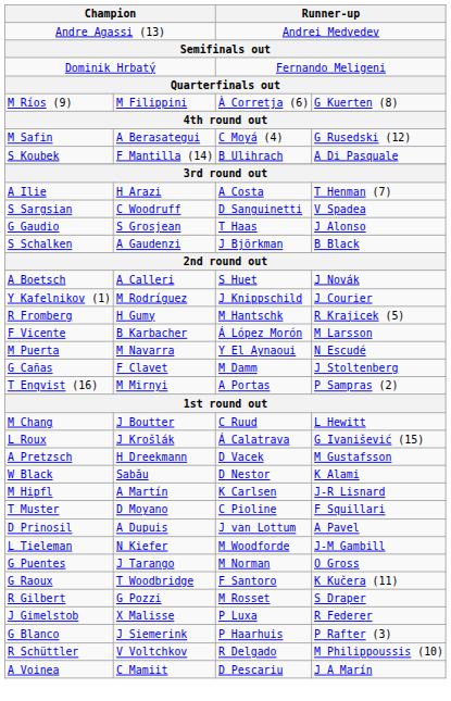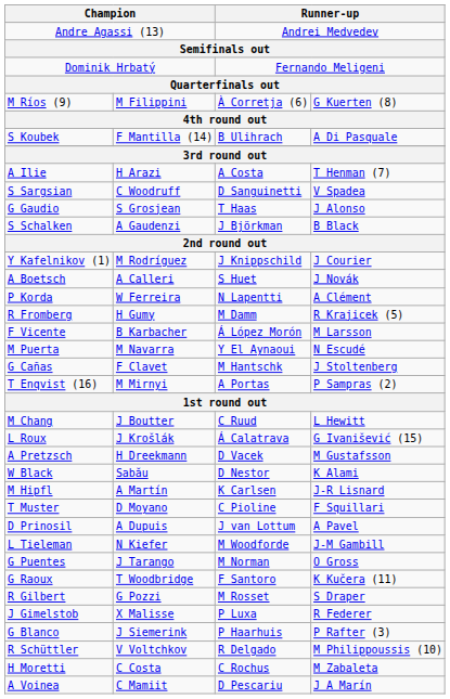 <table class="wikitable collapsible collapsed" style="font-size: 80%;">
 <tr>
 <th colspan="2"><strong>Champion</strong></th>
 <th colspan="2">Runner-up</th>
 </tr>
 <tr>
 <td align="center" colspan="2"> <a href='#'>Andre Agassi</a> (13)</td>
 <td align="center" colspan="2"> <a href='#'>Andrei Medvedev</a></td>
 </tr>
 <tr>
 <th colspan="4">Semifinals out</th>
 </tr>
 <tr>
 <td align="center" colspan="2"> <a href='#'>Dominik Hrbatý</a></td>
 <td align="center" colspan="2"> <a href='#'>Fernando Meligeni</a></td>
 </tr>
 <tr>
 <th colspan="4">Quarterfinals out</th>
 </tr>
 <tr>
 <td> <a href='#'>M Ríos</a> (9)</td>
 <td> <a href='#'>M Filippini</a></td>
 <td> <a href='#'>À Corretja</a> (6)</td>
 <td> <a href='#'>G Kuerten</a> (8)</td>
 </tr>
 <tr>
 <th colspan="4">4th round out</th>
-</tr>
-<tr>
-<td> <a href='#'>M Safin</a></td>
-<td> <a href='#'>A Berasategui</a></td>
-<td> <a href='#'>C Moyá</a> (4)</td>
-<td> <a href='#'>G Rusedski</a> (12)</td>
 </tr>
 <tr>
 <td> <a href='#'>S Koubek</a></td>
 <td> <a href='#'>F Mantilla</a> (14)</td>
 <td> <a href='#'>B Ulihrach</a></td>
 <td> <a href='#'>A Di Pasquale</a></td>
 </tr>
 <tr>
 </tr>
 <tr>
 <th colspan="4">3rd round out</th>
 </tr>
 <tr>
 <td> <a href='#'>A Ilie</a></td>
 <td> <a href='#'>H Arazi</a></td>
 <td> <a href='#'>A Costa</a></td>
 <td> <a href='#'>T Henman</a> (7)</td>
 </tr>
 <tr>
 <td> <a href='#'>S Sargsian</a></td>
 <td> <a href='#'>C Woodruff</a></td>
 <td> <a href='#'>D Sanguinetti</a></td>
 <td> <a href='#'>V Spadea</a></td>
 </tr>
 <tr>
 <td> <a href='#'>G Gaudio</a></td>
 <td> <a href='#'>S Grosjean</a></td>
 <td> <a href='#'>T Haas</a></td>
 <td> <a href='#'>J Alonso</a></td>
 </tr>
 <tr>
 <td> <a href='#'>S Schalken</a></td>
 <td> <a href='#'>A Gaudenzi</a></td>
 <td> <a href='#'>J Björkman</a></td>
 <td> <a href='#'>B Black</a></td>
 </tr>
 <tr>
 <th colspan="4">2nd round out</th>
 </tr>
 <tr>
+<td> <a href='#'>Y Kafelnikov</a> (1)</td>
+<td> <a href='#'>M Rodríguez</a></td>
+<td> <a href='#'>J Knippschild</a></td>
+<td> <a href='#'>J Courier</a></td>
+</tr>
+<tr>
 <td> <a href='#'>A Boetsch</a></td>
 <td> <a href='#'>A Calleri</a></td>
 <td> <a href='#'>S Huet</a></td>
 <td> <a href='#'>J Novák</a></td>
 </tr>
 <tr>
-<td> <a href='#'>Y Kafelnikov</a> (1)</td>
-<td> <a href='#'>M Rodríguez</a></td>
-<td> <a href='#'>J Knippschild</a></td>
-<td> <a href='#'>J Courier</a></td>
+<td> <a href='#'>P Korda</a></td>
+<td> <a href='#'>W Ferreira</a></td>
+<td> <a href='#'>N Lapentti</a></td>
+<td> <a href='#'>A Clément</a></td>
 </tr>
 <tr>
 <td> <a href='#'>R Fromberg</a></td>
 <td> <a href='#'>H Gumy</a></td>
-<td> <a href='#'>M Hantschk</a></td>
+<td> <a href='#'>M Damm</a></td>
 <td> <a href='#'>R Krajicek</a> (5)</td>
 </tr>
 <tr>
 <td> <a href='#'>F Vicente</a></td>
 <td> <a href='#'>B Karbacher</a></td>
 <td> <a href='#'>Á López Morón</a></td>
 <td> <a href='#'>M Larsson</a></td>
 </tr>
 <tr>
 <td> <a href='#'>M Puerta</a></td>
 <td> <a href='#'>M Navarra</a></td>
 <td> <a href='#'>Y El Aynaoui</a></td>
 <td> <a href='#'>N Escudé</a></td>
 </tr>
 <tr>
 <td> <a href='#'>G Cañas</a></td>
 <td> <a href='#'>F Clavet</a></td>
-<td> <a href='#'>M Damm</a></td>
+<td> <a href='#'>M Hantschk</a></td>
 <td> <a href='#'>J Stoltenberg</a></td>
 </tr>
 <tr>
 <td> <a href='#'>T Enqvist</a> (16)</td>
 <td> <a href='#'>M Mirnyi</a></td>
 <td> <a href='#'>A Portas</a></td>
 <td> <a href='#'>P Sampras</a> (2)</td>
 </tr>
 <tr>
 <th colspan="4">1st round out</th>
 </tr>
 <tr>
 <td> <a href='#'>M Chang</a></td>
 <td> <a href='#'>J Boutter</a></td>
 <td> <a href='#'>C Ruud</a></td>
 <td> <a href='#'>L Hewitt</a></td>
 </tr>
 <tr>
 <td> <a href='#'>L Roux</a></td>
 <td> <a href='#'>J Krošlák</a></td>
 <td> <a href='#'>Á Calatrava</a></td>
 <td> <a href='#'>G Ivanišević</a> (15)</td>
 </tr>
 <tr>
 <td> <a href='#'>A Pretzsch</a></td>
 <td> <a href='#'>H Dreekmann</a></td>
 <td> <a href='#'>D Vacek</a></td>
 <td> <a href='#'>M Gustafsson</a></td>
 </tr>
 <tr>
 <td> <a href='#'>W Black</a></td>
 <td> <a href='#'>Sabău</a></td>
 <td> <a href='#'>D Nestor</a></td>
 <td> <a href='#'>K Alami</a></td>
 </tr>
 <tr>
 <td> <a href='#'>M Hipfl</a></td>
 <td> <a href='#'>A Martín</a></td>
 <td> <a href='#'>K Carlsen</a></td>
 <td> <a href='#'>J-R Lisnard</a></td>
 </tr>
 <tr>
 <td> <a href='#'>T Muster</a></td>
 <td> <a href='#'>D Moyano</a></td>
 <td> <a href='#'>C Pioline</a></td>
 <td> <a href='#'>F Squillari</a></td>
 </tr>
 <tr>
 <td> <a href='#'>D Prinosil</a></td>
 <td> <a href='#'>A Dupuis</a></td>
 <td> <a href='#'>J van Lottum</a></td>
 <td> <a href='#'>A Pavel</a></td>
 </tr>
 <tr>
 <td> <a href='#'>L Tieleman</a></td>
 <td> <a href='#'>N Kiefer</a></td>
 <td> <a href='#'>M Woodforde</a></td>
 <td> <a href='#'>J-M Gambill</a></td>
 </tr>
 <tr>
 <td> <a href='#'>G Puentes</a></td>
 <td> <a href='#'>J Tarango</a></td>
 <td> <a href='#'>M Norman</a></td>
 <td> <a href='#'>O Gross</a></td>
 </tr>
 <tr>
 <td> <a href='#'>G Raoux</a></td>
 <td> <a href='#'>T Woodbridge</a></td>
 <td> <a href='#'>F Santoro</a></td>
 <td> <a href='#'>K Kučera</a> (11)</td>
 </tr>
 <tr>
 <td> <a href='#'>R Gilbert</a></td>
 <td> <a href='#'>G Pozzi</a></td>
 <td> <a href='#'>M Rosset</a></td>
 <td> <a href='#'>S Draper</a></td>
 </tr>
 <tr>
 <td> <a href='#'>J Gimelstob</a></td>
 <td> <a href='#'>X Malisse</a></td>
 <td> <a href='#'>P Luxa</a></td>
 <td> <a href='#'>R Federer</a></td>
 </tr>
 <tr>
 <td> <a href='#'>G Blanco</a></td>
 <td> <a href='#'>J Siemerink</a></td>
 <td> <a href='#'>P Haarhuis</a></td>
 <td> <a href='#'>P Rafter</a> (3)</td>
 </tr>
 <tr>
 <td> <a href='#'>R Schüttler</a></td>
 <td> <a href='#'>V Voltchkov</a></td>
 <td> <a href='#'>R Delgado</a></td>
 <td> <a href='#'>M Philippoussis</a> (10)</td>
 </tr>
 <tr>
+<td> <a href='#'>H Moretti</a></td>
+<td> <a href='#'>C Costa</a></td>
+<td> <a href='#'>C Rochus</a></td>
+<td> <a href='#'>M Zabaleta</a></td>
+</tr>
+<tr>
 <td> <a href='#'>A Voinea</a></td>
 <td> <a href='#'>C Mamiit</a></td>
 <td> <a href='#'>D Pescariu</a></td>
 <td> <a href='#'>J A Marín</a></td>
 </tr>
 </table>
